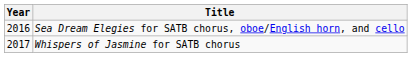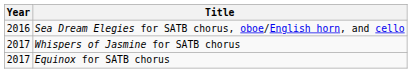 <table class="wikitable">
 <tr>
 <th>Year</th>
 <th>Title</th>
 </tr>
 <tr>
 <td>2016</td>
 <td><em>Sea Dream Elegies</em> for SATB chorus, <a href='#'>oboe</a>/<a href='#'>English horn</a>, and <a href='#'>cello</a></td>
 </tr>
 <tr>
 <td>2017</td>
 <td><em>Whispers of Jasmine</em> for SATB chorus</td>
 </tr>
+<tr>
+<td>2017</td>
+<td><em>Equinox</em> for SATB chorus</td>
+</tr>
 </table>
